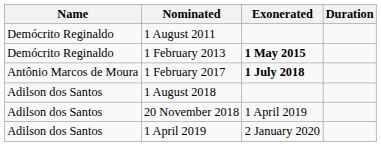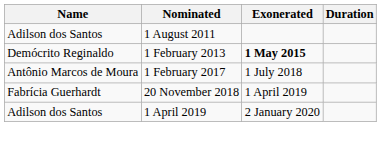 <table class="wikitable">
 <tr>
 <th>Name</th>
 <th>Nominated</th>
 <th>Exonerated</th>
 <th>Duration</th>
 </tr>
 <tr>
-<td>Demócrito Reginaldo</td>
+<td>Adilson dos Santos</td>
 <td>1 August 2011</td>
 <td></td>
 <td></td>
 </tr>
 <tr>
 <td>Demócrito Reginaldo</td>
 <td>1 February 2013</td>
 <td><strong>1 May 2015</strong></td>
 <td></td>
 </tr>
 <tr>
 <td>Antônio Marcos de Moura</td>
 <td>1 February 2017</td>
-<td><strong>1 July 2018</strong></td>
+<td>1 July 2018</td>
 <td></td>
 </tr>
 <tr>
-<td>Adilson dos Santos</td>
-<td>1 August 2018</td>
-<td></td>
-<td></td>
-</tr>
-<tr>
-<td>Adilson dos Santos</td>
+<td>Fabrícia Guerhardt</td>
 <td>20 November 2018</td>
 <td>1 April 2019</td>
 <td></td>
 </tr>
 <tr>
 <td>Adilson dos Santos</td>
 <td>1 April 2019</td>
 <td>2 January 2020</td>
 <td></td>
 </tr>
 </table>
